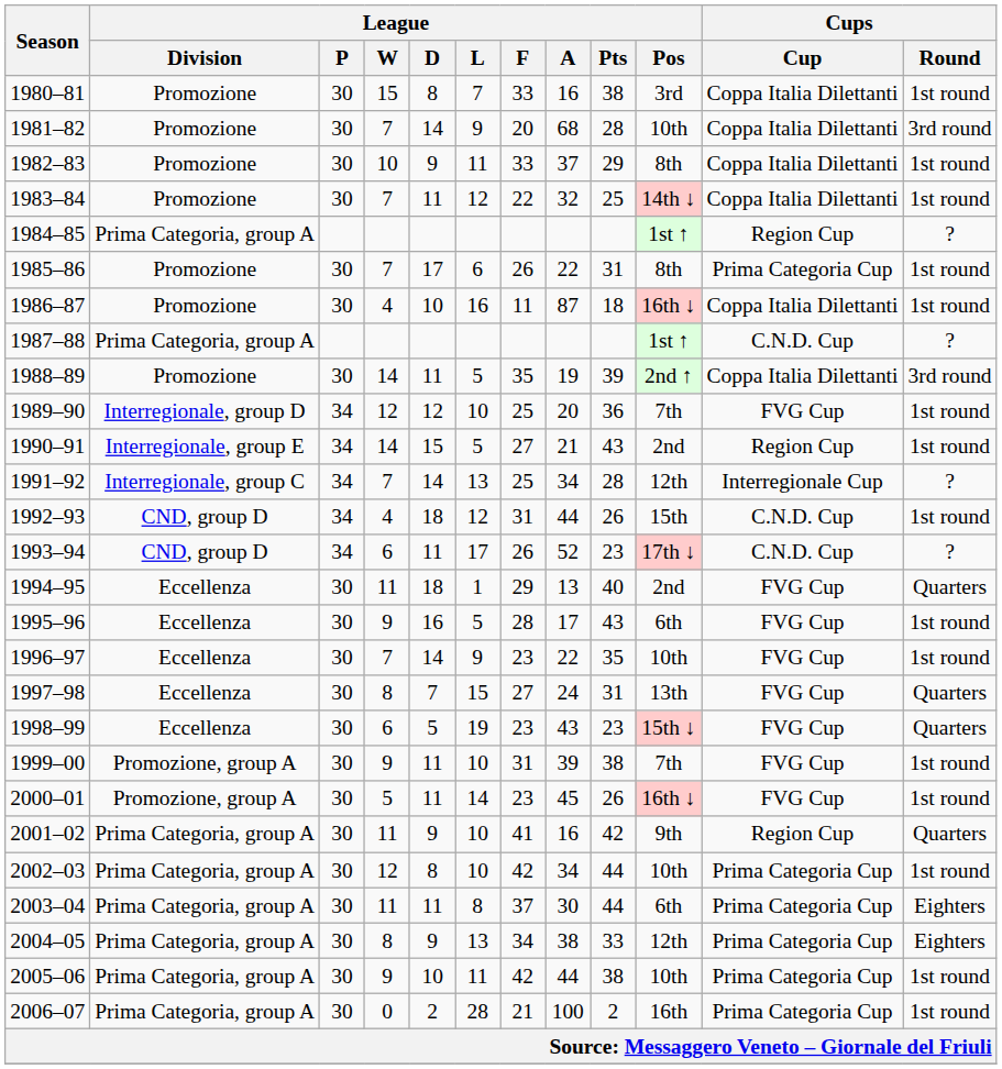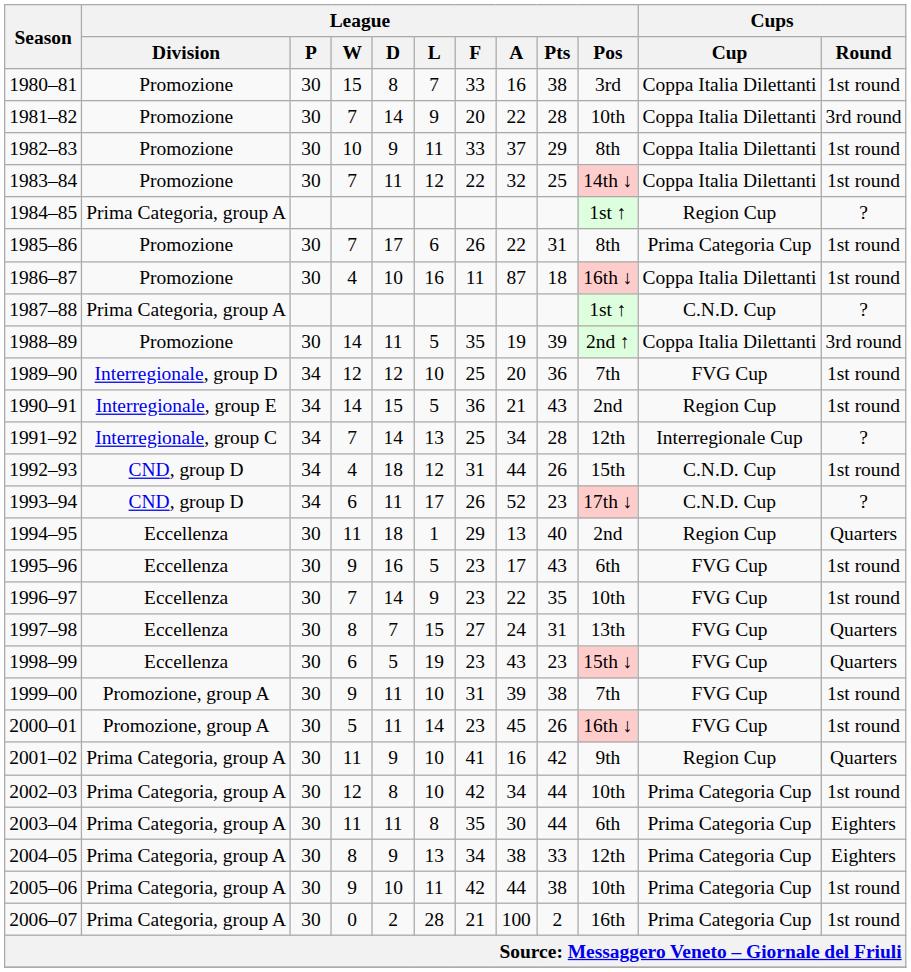 <table class="wikitable" style="font-size:95%; text-align: center;">
 <tr>
 <th rowspan=2>Season</th>
 <th colspan=9>League</th>
 <th colspan=2>Cups</th>
 </tr>
 <tr>
 <th>Division</th>
 <th width="25">P</th>
 <th width="25">W</th>
 <th width="25">D</th>
 <th width="25">L</th>
 <th width="25">F</th>
 <th width="25">A</th>
 <th width="25">Pts</th>
 <th width="40">Pos</th>
 <th>Cup</th>
 <th>Round</th>
 </tr>
 <tr>
 <td>1980–81</td>
 <td>Promozione</td>
 <td>30</td>
 <td>15</td>
 <td>8</td>
 <td>7</td>
 <td>33</td>
 <td>16</td>
 <td>38</td>
 <td>3rd</td>
 <td>Coppa Italia Dilettanti</td>
 <td>1st round</td>
 </tr>
 <tr>
 <td>1981–82</td>
 <td>Promozione</td>
 <td>30</td>
 <td>7</td>
 <td>14</td>
 <td>9</td>
 <td>20</td>
-<td>68</td>
+<td>22</td>
 <td>28</td>
 <td>10th</td>
 <td>Coppa Italia Dilettanti</td>
 <td>3rd round</td>
 </tr>
 <tr>
 <td>1982–83</td>
 <td>Promozione</td>
 <td>30</td>
 <td>10</td>
 <td>9</td>
 <td>11</td>
 <td>33</td>
 <td>37</td>
 <td>29</td>
 <td>8th</td>
 <td>Coppa Italia Dilettanti</td>
 <td>1st round</td>
 </tr>
 <tr>
 <td>1983–84</td>
 <td>Promozione</td>
 <td>30</td>
 <td>7</td>
 <td>11</td>
 <td>12</td>
 <td>22</td>
 <td>32</td>
 <td>25</td>
 <td bgcolor="#FFCCCC">14th ↓</td>
 <td>Coppa Italia Dilettanti</td>
 <td>1st round</td>
 </tr>
 <tr>
 <td>1984–85</td>
 <td>Prima Categoria, group A</td>
 <td></td>
 <td></td>
 <td></td>
 <td></td>
 <td></td>
 <td></td>
 <td></td>
 <td bgcolor="#DDFFDD">1st ↑</td>
 <td>Region Cup</td>
 <td>?</td>
 </tr>
 <tr>
 <td>1985–86</td>
 <td>Promozione</td>
 <td>30</td>
 <td>7</td>
 <td>17</td>
 <td>6</td>
 <td>26</td>
 <td>22</td>
 <td>31</td>
 <td>8th</td>
 <td>Prima Categoria Cup</td>
 <td>1st round</td>
 </tr>
 <tr>
 <td>1986–87</td>
 <td>Promozione</td>
 <td>30</td>
 <td>4</td>
 <td>10</td>
 <td>16</td>
 <td>11</td>
 <td>87</td>
 <td>18</td>
 <td bgcolor="#FFCCCC">16th ↓</td>
 <td>Coppa Italia Dilettanti</td>
 <td>1st round</td>
 </tr>
 <tr>
 <td>1987–88</td>
 <td>Prima Categoria, group A</td>
 <td></td>
 <td></td>
 <td></td>
 <td></td>
 <td></td>
 <td></td>
 <td></td>
 <td bgcolor="#DDFFDD">1st ↑</td>
 <td>C.N.D. Cup</td>
 <td>?</td>
 </tr>
 <tr>
 <td>1988–89</td>
 <td>Promozione</td>
 <td>30</td>
 <td>14</td>
 <td>11</td>
 <td>5</td>
 <td>35</td>
 <td>19</td>
 <td>39</td>
 <td bgcolor="#DDFFDD">2nd ↑</td>
 <td>Coppa Italia Dilettanti</td>
 <td>3rd round</td>
 </tr>
 <tr>
 <td>1989–90</td>
 <td><a href='#'>Interregionale</a>, group D</td>
 <td>34</td>
 <td>12</td>
 <td>12</td>
 <td>10</td>
 <td>25</td>
 <td>20</td>
 <td>36</td>
 <td>7th</td>
 <td>FVG Cup</td>
 <td>1st round</td>
 </tr>
 <tr>
 <td>1990–91</td>
 <td><a href='#'>Interregionale</a>, group E</td>
 <td>34</td>
 <td>14</td>
 <td>15</td>
 <td>5</td>
-<td>27</td>
+<td>36</td>
 <td>21</td>
 <td>43</td>
 <td>2nd</td>
 <td>Region Cup</td>
 <td>1st round</td>
 </tr>
 <tr>
 <td>1991–92</td>
 <td><a href='#'>Interregionale</a>, group C</td>
 <td>34</td>
 <td>7</td>
 <td>14</td>
 <td>13</td>
 <td>25</td>
 <td>34</td>
 <td>28</td>
 <td>12th</td>
 <td>Interregionale Cup</td>
 <td>?</td>
 </tr>
 <tr>
 <td>1992–93</td>
 <td><a href='#'>CND</a>, group D</td>
 <td>34</td>
 <td>4</td>
 <td>18</td>
 <td>12</td>
 <td>31</td>
 <td>44</td>
 <td>26</td>
 <td>15th</td>
 <td>C.N.D. Cup</td>
 <td>1st round</td>
 </tr>
 <tr>
 <td>1993–94</td>
 <td><a href='#'>CND</a>, group D</td>
 <td>34</td>
 <td>6</td>
 <td>11</td>
 <td>17</td>
 <td>26</td>
 <td>52</td>
 <td>23</td>
 <td bgcolor="#FFCCCC">17th ↓</td>
 <td>C.N.D. Cup</td>
 <td>?</td>
 </tr>
 <tr>
 <td>1994–95</td>
 <td>Eccellenza</td>
 <td>30</td>
 <td>11</td>
 <td>18</td>
 <td>1</td>
 <td>29</td>
 <td>13</td>
 <td>40</td>
 <td>2nd</td>
-<td>FVG Cup</td>
+<td>Region Cup</td>
 <td>Quarters</td>
 </tr>
 <tr>
 <td>1995–96</td>
 <td>Eccellenza</td>
 <td>30</td>
 <td>9</td>
 <td>16</td>
 <td>5</td>
-<td>28</td>
+<td>23</td>
 <td>17</td>
 <td>43</td>
 <td>6th</td>
 <td>FVG Cup</td>
 <td>1st round</td>
 </tr>
 <tr>
 <td>1996–97</td>
 <td>Eccellenza</td>
 <td>30</td>
 <td>7</td>
 <td>14</td>
 <td>9</td>
 <td>23</td>
 <td>22</td>
 <td>35</td>
 <td>10th</td>
 <td>FVG Cup</td>
 <td>1st round</td>
 </tr>
 <tr>
 <td>1997–98</td>
 <td>Eccellenza</td>
 <td>30</td>
 <td>8</td>
 <td>7</td>
 <td>15</td>
 <td>27</td>
 <td>24</td>
 <td>31</td>
 <td>13th</td>
 <td>FVG Cup</td>
 <td>Quarters</td>
 </tr>
 <tr>
 <td>1998–99</td>
 <td>Eccellenza</td>
 <td>30</td>
 <td>6</td>
 <td>5</td>
 <td>19</td>
 <td>23</td>
 <td>43</td>
 <td>23</td>
 <td bgcolor="#FFCCCC">15th ↓</td>
 <td>FVG Cup</td>
 <td>Quarters</td>
 </tr>
 <tr>
 <td>1999–00</td>
 <td>Promozione, group A</td>
 <td>30</td>
 <td>9</td>
 <td>11</td>
 <td>10</td>
 <td>31</td>
 <td>39</td>
 <td>38</td>
 <td>7th</td>
 <td>FVG Cup</td>
 <td>1st round</td>
 </tr>
 <tr>
 <td>2000–01</td>
 <td>Promozione, group A</td>
 <td>30</td>
 <td>5</td>
 <td>11</td>
 <td>14</td>
 <td>23</td>
 <td>45</td>
 <td>26</td>
 <td bgcolor="#FFCCCC">16th ↓</td>
 <td>FVG Cup</td>
 <td>1st round</td>
 </tr>
 <tr>
 <td>2001–02</td>
 <td>Prima Categoria, group A</td>
 <td>30</td>
 <td>11</td>
 <td>9</td>
 <td>10</td>
 <td>41</td>
 <td>16</td>
 <td>42</td>
 <td>9th</td>
 <td>Region Cup</td>
 <td>Quarters</td>
 </tr>
 <tr>
 <td>2002–03</td>
 <td>Prima Categoria, group A</td>
 <td>30</td>
 <td>12</td>
 <td>8</td>
 <td>10</td>
 <td>42</td>
 <td>34</td>
 <td>44</td>
 <td>10th</td>
 <td>Prima Categoria Cup</td>
 <td>1st round</td>
 </tr>
 <tr>
 <td>2003–04</td>
 <td>Prima Categoria, group A</td>
 <td>30</td>
 <td>11</td>
 <td>11</td>
 <td>8</td>
-<td>37</td>
+<td>35</td>
 <td>30</td>
 <td>44</td>
 <td>6th</td>
 <td>Prima Categoria Cup</td>
 <td>Eighters</td>
 </tr>
 <tr>
 <td>2004–05</td>
 <td>Prima Categoria, group A</td>
 <td>30</td>
 <td>8</td>
 <td>9</td>
 <td>13</td>
 <td>34</td>
 <td>38</td>
 <td>33</td>
 <td>12th</td>
 <td>Prima Categoria Cup</td>
 <td>Eighters</td>
 </tr>
 <tr>
 <td>2005–06</td>
 <td>Prima Categoria, group A</td>
 <td>30</td>
 <td>9</td>
 <td>10</td>
 <td>11</td>
 <td>42</td>
 <td>44</td>
 <td>38</td>
 <td>10th</td>
 <td>Prima Categoria Cup</td>
 <td>1st round</td>
 </tr>
 <tr>
 <td>2006–07</td>
 <td>Prima Categoria, group A</td>
 <td>30</td>
 <td>0</td>
 <td>2</td>
 <td>28</td>
 <td>21</td>
 <td>100</td>
 <td>2</td>
 <td>16th</td>
 <td>Prima Categoria Cup</td>
 <td>1st round</td>
 </tr>
 <tr style="background-color: #ffffff;">
 <th colspan="12" style="text-align: right;">Source: <a href='#'>Messaggero Veneto – Giornale del Friuli</a></th>
 </tr>
 <tr>
 </tr>
 </table>
